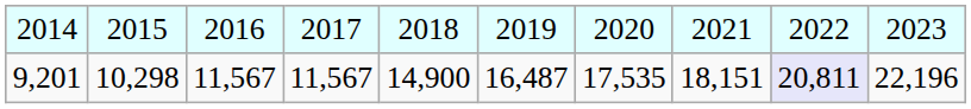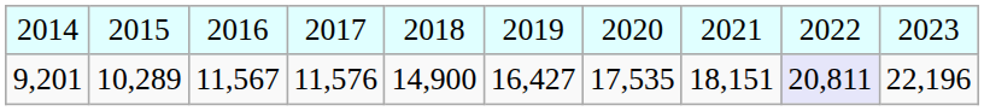 <table style="text-align: right" class="wikitable">
 <tr align="center" style="background:#E0FFFF;">
 <td>2014</td>
 <td>2015</td>
 <td>2016</td>
 <td>2017</td>
 <td>2018</td>
 <td>2019</td>
 <td>2020</td>
 <td>2021</td>
 <td>2022</td>
 <td>2023</td>
 </tr>
 <tr>
 <td>9,201</td>
-<td>10,298</td>
+<td>10,289</td>
 <td>11,567</td>
-<td>11,567</td>
+<td>11,576</td>
 <td>14,900</td>
-<td>16,487</td>
+<td>16,427</td>
 <td>17,535</td>
 <td>18,151</td>
 <td style="background: lavender;">20,811</td>
 <td>22,196</td>
 </tr>
 </table>
